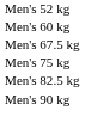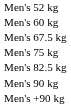 <table>
 <tr>
 <td>Men's 52 kg<br></td>
 <td></td>
 <td></td>
 <td></td>
 </tr>
 <tr>
 <td rowspan="2">Men's 60 kg<br></td>
 <td rowspan="2"></td>
 <td></td>
 <td rowspan="2"></td>
 </tr>
 <tr>
 <td></td>
 </tr>
 <tr>
 <td>Men's 67.5 kg<br></td>
 <td></td>
 <td></td>
 <td></td>
 </tr>
 <tr>
 <td>Men's 75 kg<br></td>
 <td></td>
 <td></td>
 <td></td>
 </tr>
 <tr>
 <td>Men's 82.5 kg<br></td>
 <td></td>
 <td></td>
 <td></td>
 </tr>
 <tr>
 <td>Men's 90 kg<br></td>
 <td></td>
 <td></td>
 <td></td>
 </tr>
+<tr>
+<td>Men's +90 kg<br></td>
+<td></td>
+<td></td>
+<td></td>
+</tr>
 </table>
